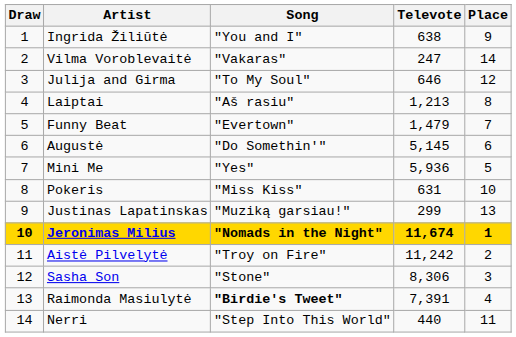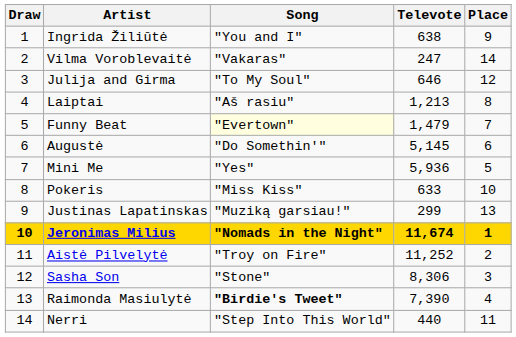 <table class="sortable wikitable" style="margin: 1em auto 1em auto; text-align:center">
 <tr>
 <th>Draw</th>
 <th>Artist</th>
 <th>Song</th>
 <th>Televote</th>
 <th>Place</th>
 </tr>
 <tr>
 <td>1</td>
 <td align="left">Ingrida Žiliūtė</td>
 <td align="left">"You and I"</td>
 <td>638</td>
 <td>9</td>
 </tr>
 <tr>
 <td>2</td>
 <td align="left">Vilma Voroblevaitė</td>
 <td align="left">"Vakaras"</td>
 <td>247</td>
 <td>14</td>
 </tr>
 <tr>
 <td>3</td>
 <td align="left">Julija and Girma</td>
 <td align="left">"To My Soul"</td>
 <td>646</td>
 <td>12</td>
 </tr>
 <tr>
 <td>4</td>
 <td align="left">Laiptai</td>
 <td align="left">"Aš rasiu"</td>
 <td>1,213</td>
 <td>8</td>
 </tr>
 <tr>
 <td>5</td>
 <td align="left">Funny Beat</td>
-<td align="left">"Evertown"</td>
+<td align="left" style="background: lightyellow;">"Evertown"</td>
 <td>1,479</td>
 <td>7</td>
 </tr>
 <tr>
 <td>6</td>
 <td align="left">Augustė</td>
 <td align="left">"Do Somethin'"</td>
 <td>5,145</td>
 <td>6</td>
 </tr>
 <tr>
 <td>7</td>
 <td align="left">Mini Me</td>
 <td align="left">"Yes"</td>
 <td>5,936</td>
 <td>5</td>
 </tr>
 <tr>
 <td>8</td>
 <td align="left">Pokeris</td>
 <td align="left">"Miss Kiss"</td>
-<td>631</td>
+<td>633</td>
 <td>10</td>
 </tr>
 <tr>
 <td>9</td>
 <td align="left">Justinas Lapatinskas</td>
 <td align="left">"Muziką garsiau!"</td>
 <td>299</td>
 <td>13</td>
 </tr>
 <tr style="font-weight:bold; background:gold;">
 <td>10</td>
 <td align="left"><a href='#'>Jeronimas Milius</a></td>
 <td align="left">"Nomads in the Night"</td>
 <td>11,674</td>
 <td>1</td>
 </tr>
 <tr>
 <td>11</td>
 <td align="left"><a href='#'>Aistė Pilvelytė</a></td>
 <td align="left">"Troy on Fire"</td>
-<td>11,242</td>
+<td>11,252</td>
 <td>2</td>
 </tr>
 <tr>
 <td>12</td>
 <td align="left"><a href='#'>Sasha Son</a></td>
 <td align="left">"Stone"</td>
 <td>8,306</td>
 <td>3</td>
 </tr>
 <tr>
 <td>13</td>
 <td align="left">Raimonda Masiulytė</td>
 <td align="left"><strong>"Birdie's Tweet"</strong></td>
-<td>7,391</td>
+<td>7,390</td>
 <td>4</td>
 </tr>
 <tr>
 <td>14</td>
 <td align="left">Nerri</td>
 <td align="left">"Step Into This World"</td>
 <td>440</td>
 <td>11</td>
 </tr>
 </table>
